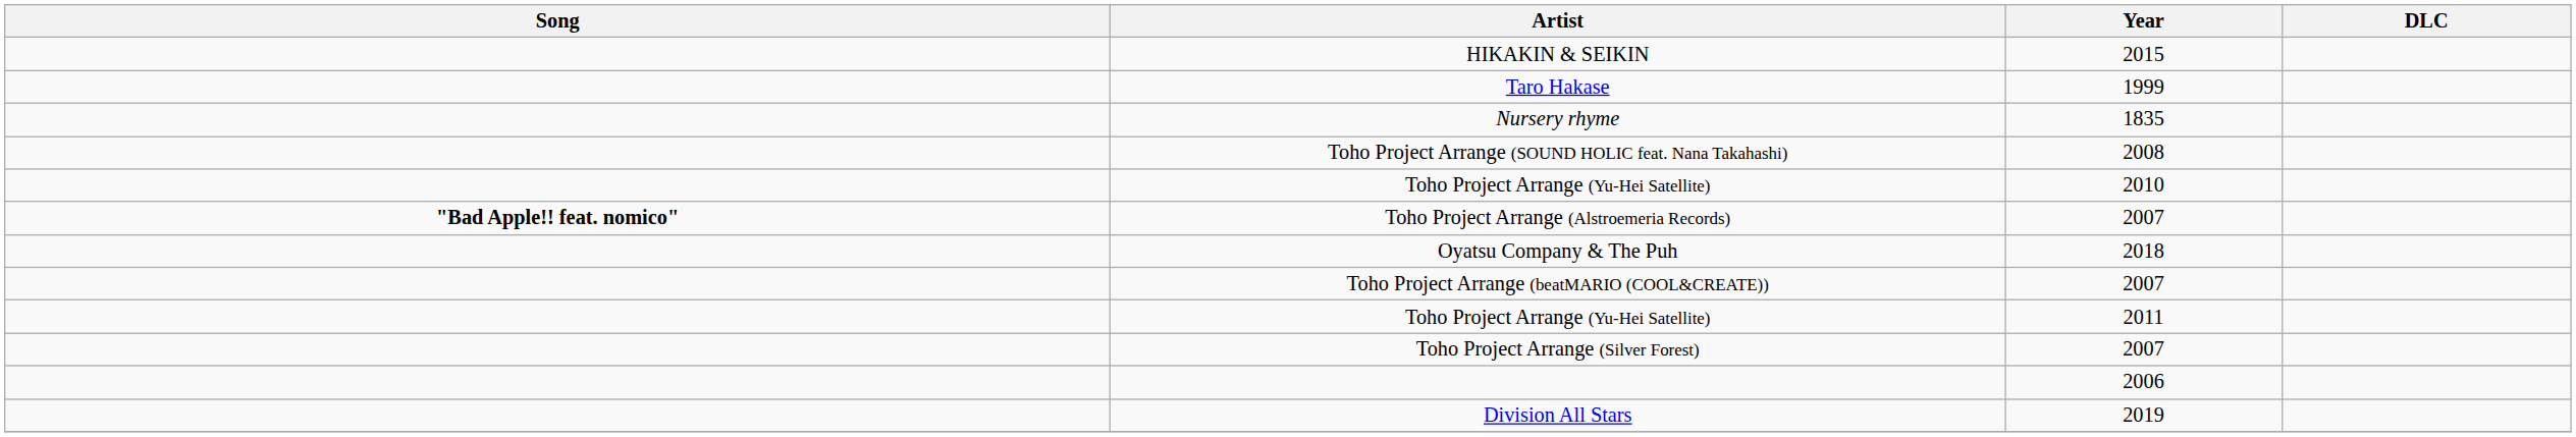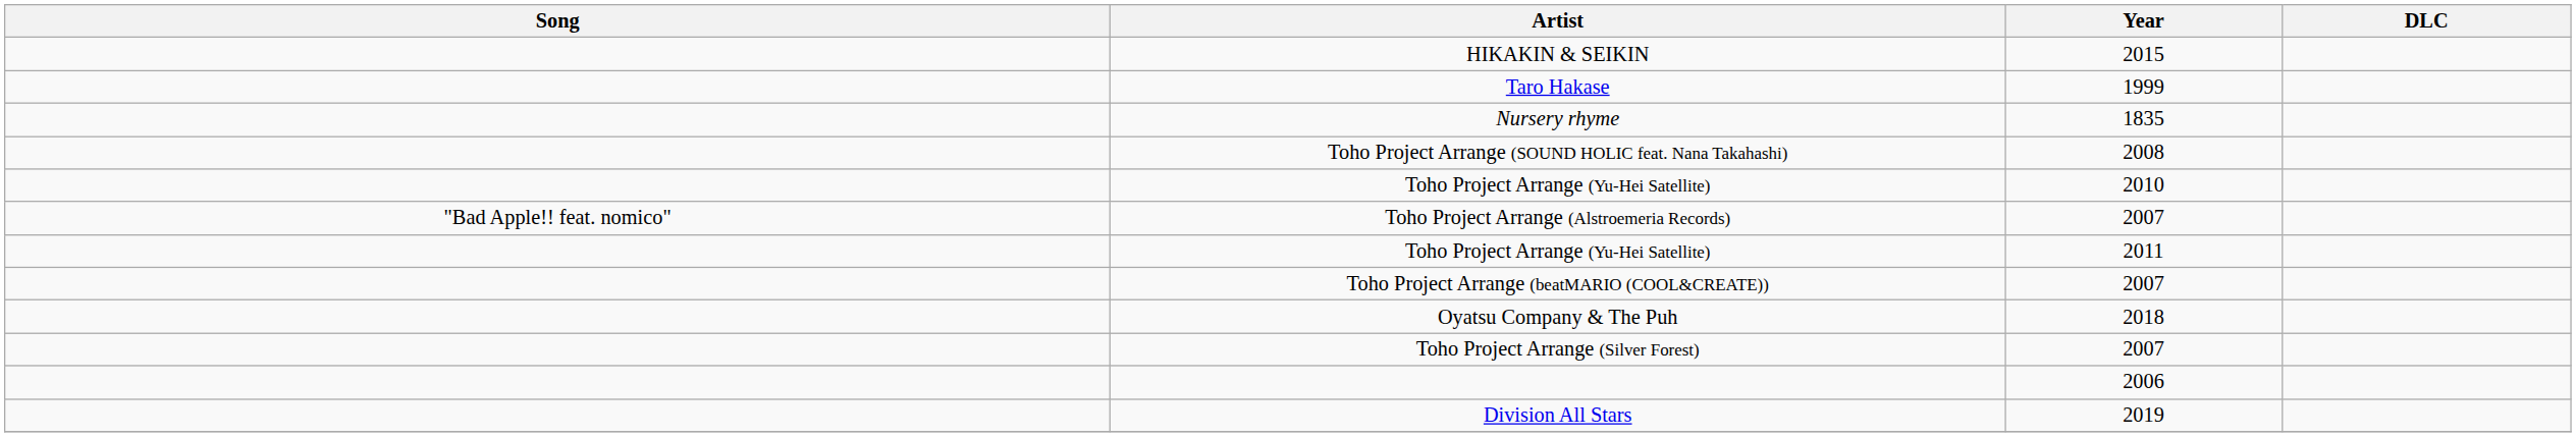 <table class="wikitable sortable" style="text-align:center; width:100%;">
 <tr>
 <th scope="col" style="width:150px;">Song</th>
 <th scope="col" style="width:120px;">Artist</th>
 <th scope="col" style="width:30px;">Year</th>
 <th scope="col" style="width:30px;">DLC</th>
 </tr>
 <tr>
 <td></td>
 <td>HIKAKIN & SEIKIN</td>
 <td>2015</td>
 <td></td>
 </tr>
 <tr>
 <td></td>
 <td><a href='#'>Taro Hakase</a></td>
 <td>1999</td>
 <td></td>
 </tr>
 <tr>
 <td></td>
 <td><em>Nursery rhyme</em></td>
 <td>1835</td>
 <td></td>
 </tr>
 <tr>
 <td></td>
 <td>Toho Project Arrange <small>(SOUND HOLIC feat. Nana Takahashi)</small></td>
 <td>2008</td>
 <td></td>
 </tr>
 <tr>
 <td></td>
 <td>Toho Project Arrange <small>(Yu-Hei Satellite)</small></td>
 <td>2010</td>
 <td></td>
 </tr>
 <tr>
-<td><strong>"Bad Apple!! feat. nomico"</strong></td>
+<td>"Bad Apple!! feat. nomico"</td>
 <td>Toho Project Arrange <small>(Alstroemeria Records)</small></td>
 <td>2007</td>
 <td></td>
 </tr>
 <tr>
 <td></td>
-<td>Oyatsu Company & The Puh</td>
-<td>2018</td>
+<td>Toho Project Arrange <small>(Yu-Hei Satellite)</small></td>
+<td>2011</td>
 <td></td>
 </tr>
 <tr>
 <td></td>
 <td>Toho Project Arrange <small>(beatMARIO (COOL&CREATE))</small></td>
 <td>2007</td>
 <td></td>
 </tr>
 <tr>
 <td></td>
-<td>Toho Project Arrange <small>(Yu-Hei Satellite)</small></td>
-<td>2011</td>
+<td>Oyatsu Company & The Puh</td>
+<td>2018</td>
 <td></td>
 </tr>
 <tr>
 <td></td>
 <td>Toho Project Arrange <small>(Silver Forest)</small></td>
 <td>2007</td>
 <td></td>
 </tr>
 <tr>
 <td></td>
 <td></td>
 <td>2006</td>
 <td></td>
 </tr>
 <tr>
 <td></td>
 <td><a href='#'>Division All Stars</a></td>
 <td>2019</td>
 <td></td>
 </tr>
 <tr>
 </tr>
 </table>
